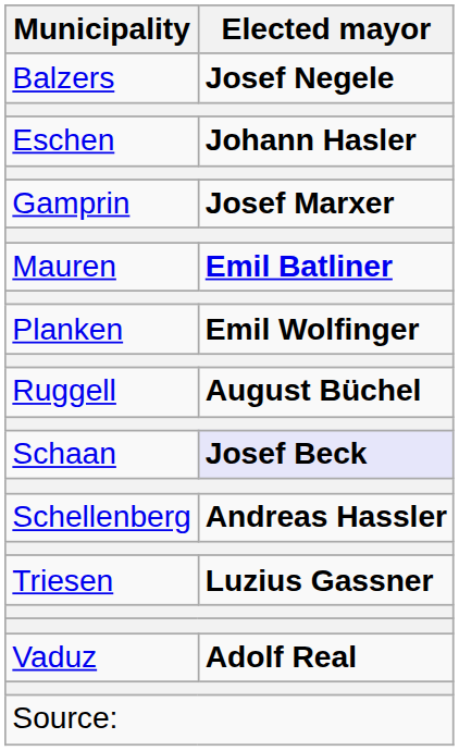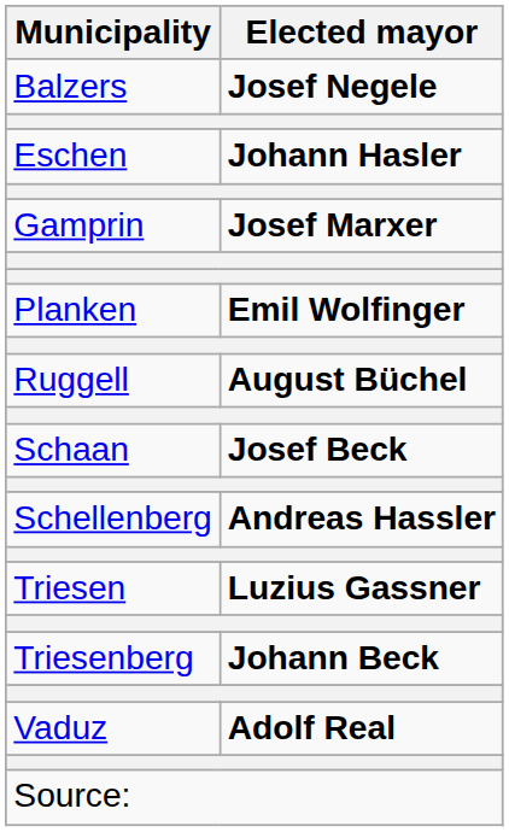 <table class="wikitable" style="text-align:right">
 <tr>
 <th>Municipality</th>
 <th>Elected mayor</th>
 </tr>
 <tr>
 <td align="left"><a href='#'>Balzers</a></td>
 <td align="left"><strong>Josef Negele</strong></td>
 </tr>
 <tr>
 <th colspan="2"></th>
 </tr>
 <tr>
 <td align="left"><a href='#'>Eschen</a></td>
 <td align="left"><strong>Johann Hasler</strong></td>
 </tr>
 <tr>
 <th colspan="2"></th>
 </tr>
 <tr>
 <td align="left"><a href='#'>Gamprin</a></td>
 <td align="left"><strong>Josef Marxer</strong></td>
 </tr>
 <tr>
 <th colspan="2"></th>
 </tr>
 <tr>
-<td align="left"><a href='#'>Mauren</a></td>
-<td align="left"><a href='#'><strong>Emil Batliner</strong></a></td>
-</tr>
-<tr>
 <th colspan="2"></th>
 </tr>
 <tr>
 <td align="left"><a href='#'>Planken</a></td>
 <td align="left"><strong>Emil Wolfinger</strong></td>
 </tr>
 <tr>
 <th colspan="2"></th>
 </tr>
 <tr>
 <td align="left"><a href='#'>Ruggell</a></td>
 <td align="left"><strong>August Büchel</strong></td>
 </tr>
 <tr>
 <th colspan="2"></th>
 </tr>
 <tr>
 <td align="left"><a href='#'>Schaan</a></td>
-<td align="left" style="background: lavender;"><strong>Josef Beck</strong></td>
+<td align="left"><strong>Josef Beck</strong></td>
 </tr>
 <tr>
 <th colspan="2"></th>
 </tr>
 <tr>
 <td align="left"><a href='#'>Schellenberg</a></td>
 <td align="left"><strong>Andreas Hassler</strong></td>
 </tr>
 <tr>
 <th colspan="2"></th>
 </tr>
 <tr>
 <td align="left"><a href='#'>Triesen</a></td>
 <td align="left"><strong>Luzius Gassner</strong></td>
 </tr>
 <tr>
 <th colspan="2"></th>
 </tr>
 <tr>
+<td align="left"><a href='#'>Triesenberg</a></td>
+<td align="left"><strong>Johann Beck</strong></td>
+</tr>
+<tr>
 <th colspan="2"></th>
 </tr>
 <tr>
 <td align="left"><a href='#'>Vaduz</a></td>
 <td align="left"><strong>Adolf Real</strong></td>
 </tr>
 <tr>
 <th colspan="2"></th>
 </tr>
 <tr>
 <td colspan="2" align="left">Source: </td>
 </tr>
 </table>
